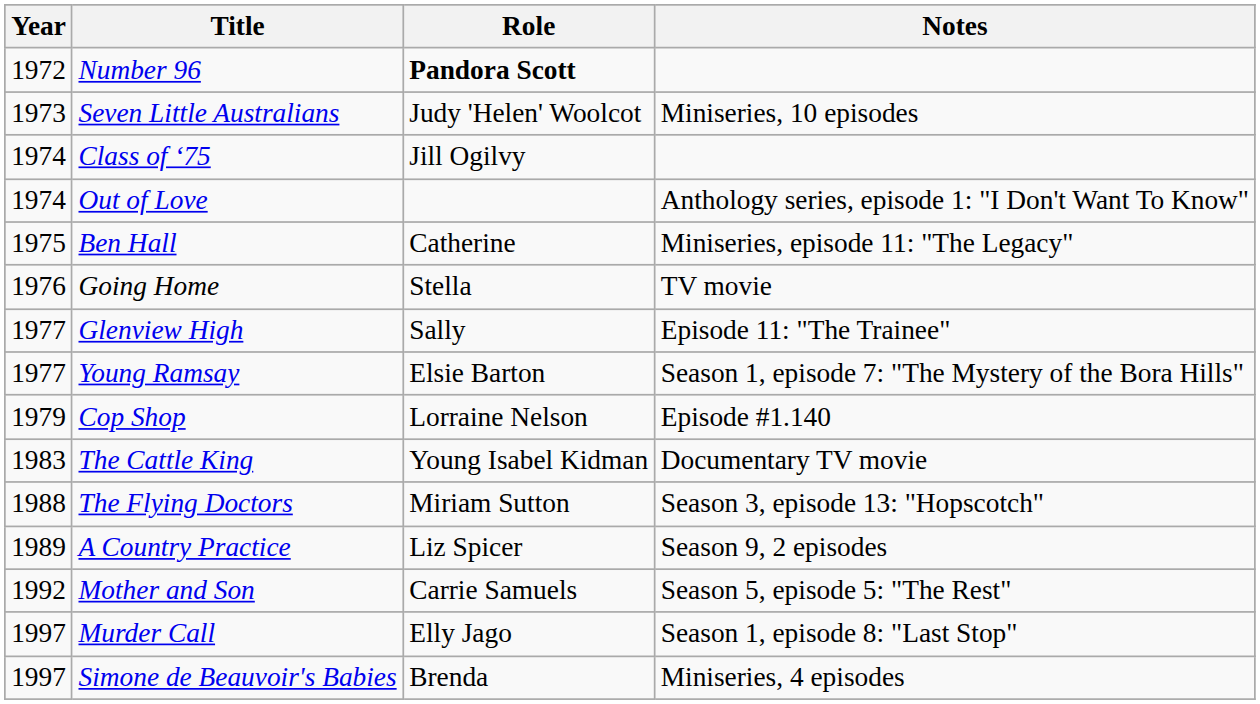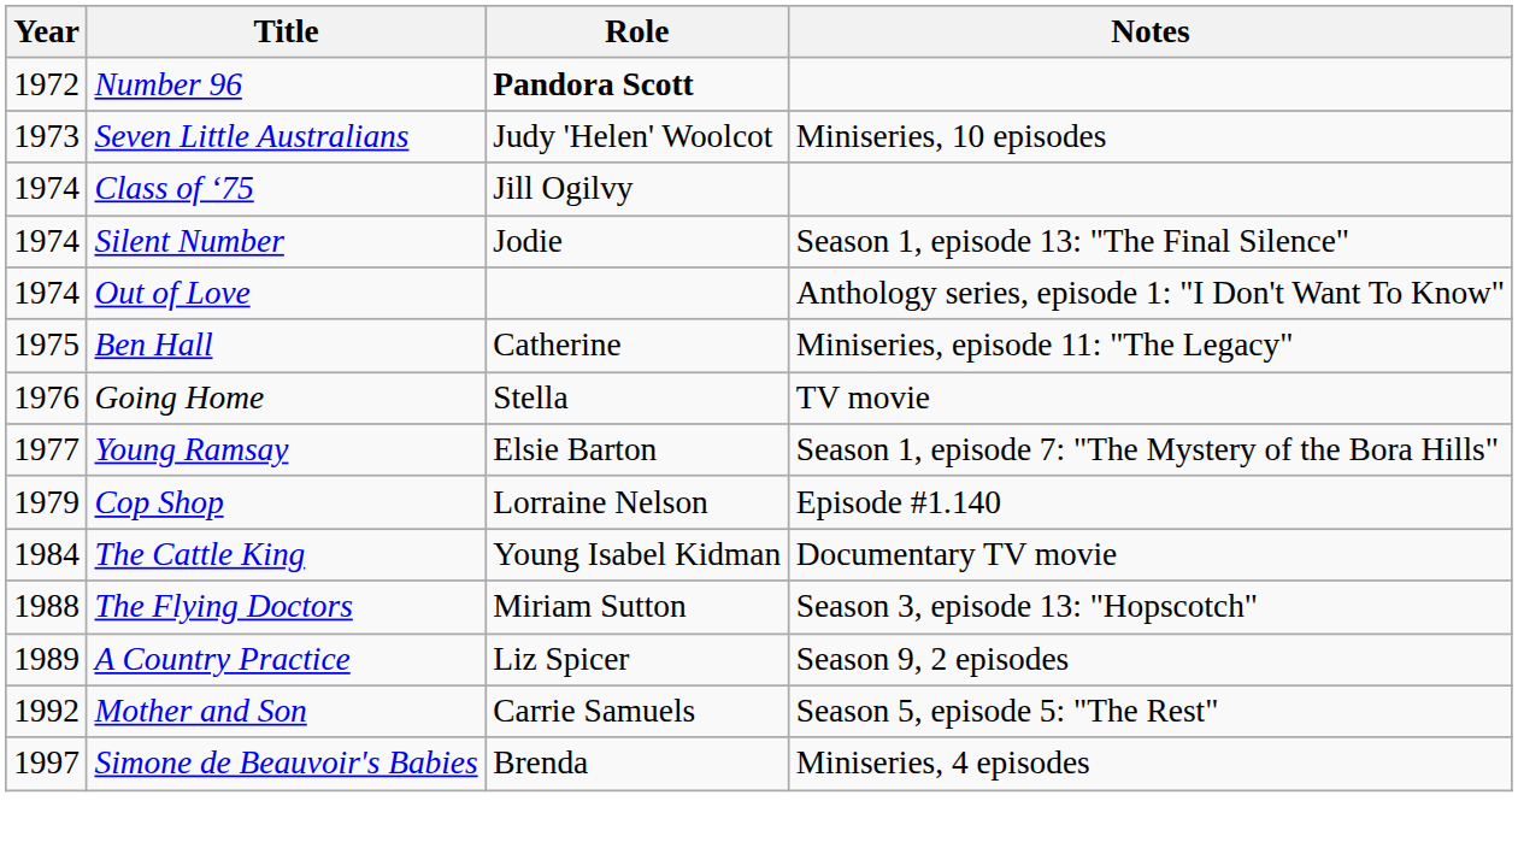 <table class=wikitable>
 <tr>
 <th>Year</th>
 <th>Title</th>
 <th>Role</th>
 <th>Notes</th>
 </tr>
 <tr>
 <td>1972</td>
 <td><em><a href='#'>Number 96</a></em></td>
 <td><strong>Pandora Scott</strong></td>
 <td></td>
 </tr>
 <tr>
 <td>1973</td>
 <td><em><a href='#'>Seven Little Australians</a></em></td>
 <td>Judy 'Helen' Woolcot</td>
 <td>Miniseries, 10 episodes</td>
 </tr>
 <tr>
 <td>1974</td>
 <td><em><a href='#'>Class of ‘75</a></em></td>
 <td>Jill Ogilvy</td>
 <td></td>
 </tr>
 <tr>
 <td>1974</td>
+<td><em><a href='#'>Silent Number</a></em></td>
+<td>Jodie</td>
+<td>Season 1, episode 13: "The Final Silence"</td>
+</tr>
+<tr>
+<td>1974</td>
 <td><em><a href='#'>Out of Love</a></em></td>
 <td></td>
 <td>Anthology series, episode 1: "I Don't Want To Know"</td>
 </tr>
 <tr>
 <td>1975</td>
 <td><em><a href='#'>Ben Hall</a></em></td>
 <td>Catherine</td>
 <td>Miniseries, episode 11: "The Legacy"</td>
 </tr>
 <tr>
 <td>1976</td>
 <td><em>Going Home</em></td>
 <td>Stella</td>
 <td>TV movie</td>
 </tr>
 <tr>
 <td>1977</td>
-<td><em><a href='#'>Glenview High</a></em></td>
-<td>Sally</td>
-<td>Episode 11: "The Trainee"</td>
-</tr>
-<tr>
-<td>1977</td>
 <td><em><a href='#'>Young Ramsay</a></em></td>
 <td>Elsie Barton</td>
 <td>Season 1, episode 7: "The Mystery of the Bora Hills"</td>
 </tr>
 <tr>
 <td>1979</td>
 <td><em><a href='#'>Cop Shop</a></em></td>
 <td>Lorraine Nelson</td>
 <td>Episode #1.140</td>
 </tr>
 <tr>
-<td>1983</td>
+<td>1984</td>
 <td><em><a href='#'>The Cattle King</a></em></td>
 <td>Young Isabel Kidman</td>
 <td>Documentary TV movie</td>
 </tr>
 <tr>
 <td>1988</td>
 <td><em><a href='#'>The Flying Doctors</a></em></td>
 <td>Miriam Sutton</td>
 <td>Season 3, episode 13: "Hopscotch"</td>
 </tr>
 <tr>
 <td>1989</td>
 <td><em><a href='#'>A Country Practice</a></em></td>
 <td>Liz Spicer</td>
 <td>Season 9, 2 episodes</td>
 </tr>
 <tr>
 <td>1992</td>
 <td><em><a href='#'>Mother and Son</a></em></td>
 <td>Carrie Samuels</td>
 <td>Season 5, episode 5: "The Rest"</td>
 </tr>
 <tr>
 <td>1997</td>
-<td><em><a href='#'>Murder Call</a></em></td>
-<td>Elly Jago</td>
-<td>Season 1, episode 8: "Last Stop"</td>
-</tr>
-<tr>
-<td>1997</td>
 <td><em><a href='#'>Simone de Beauvoir's Babies</a></em></td>
 <td>Brenda</td>
 <td>Miniseries, 4 episodes</td>
 </tr>
 </table>
